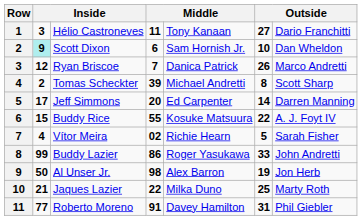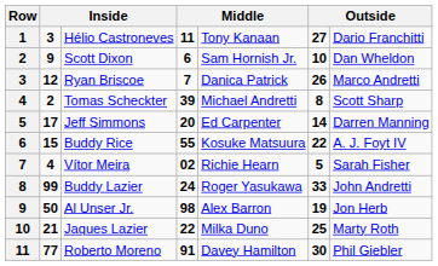 <table class="wikitable" style="font-size: 95%;">
 <tr>
 <th>Row</th>
 <th colspan=2>Inside</th>
 <th colspan=2>Middle</th>
 <th colspan=2>Outside</th>
 </tr>
 <tr>
 <th>1</th>
 <td style="text-align:center"><strong>3</strong></td>
 <td> <a href='#'>Hélio Castroneves</a> <strong></strong></td>
 <td style="text-align:center"><strong>11</strong></td>
 <td> <a href='#'>Tony Kanaan</a></td>
 <td style="text-align:center"><strong>27</strong></td>
 <td> <a href='#'>Dario Franchitti</a></td>
 </tr>
 <tr>
 <th>2</th>
-<td style="background: paleturquoise; text-align:center"><strong>9</strong></td>
+<td style="text-align:center"><strong>9</strong></td>
 <td> <a href='#'>Scott Dixon</a></td>
 <td style="text-align:center"><strong>6</strong></td>
 <td> <a href='#'>Sam Hornish Jr.</a> <strong></strong></td>
 <td style="text-align:center"><strong>10</strong></td>
 <td> <a href='#'>Dan Wheldon</a> <strong></strong></td>
 </tr>
 <tr>
 <th>3</th>
 <td style="text-align:center"><strong>12</strong></td>
 <td> <a href='#'>Ryan Briscoe</a></td>
 <td style="text-align:center"><strong>7</strong></td>
 <td> <a href='#'>Danica Patrick</a></td>
 <td style="text-align:center"><strong>26</strong></td>
 <td> <a href='#'>Marco Andretti</a></td>
 </tr>
 <tr>
 <th>4</th>
 <td style="text-align:center"><strong>2</strong></td>
 <td> <a href='#'>Tomas Scheckter</a></td>
 <td style="text-align:center"><strong>39</strong></td>
 <td> <a href='#'>Michael Andretti</a></td>
 <td style="text-align:center"><strong>8</strong></td>
 <td> <a href='#'>Scott Sharp</a></td>
 </tr>
 <tr>
 <th>5</th>
 <td style="text-align:center"><strong>17</strong></td>
 <td> <a href='#'>Jeff Simmons</a></td>
 <td style="text-align:center"><strong>20</strong></td>
 <td> <a href='#'>Ed Carpenter</a></td>
 <td style="text-align:center"><strong>14</strong></td>
 <td> <a href='#'>Darren Manning</a></td>
 </tr>
 <tr>
 <th>6</th>
 <td style="text-align:center"><strong>15</strong></td>
 <td> <a href='#'>Buddy Rice</a> <strong></strong></td>
 <td style="text-align:center"><strong>55</strong></td>
 <td> <a href='#'>Kosuke Matsuura</a></td>
 <td style="text-align:center"><strong>22</strong></td>
 <td> <a href='#'>A. J. Foyt IV</a></td>
 </tr>
 <tr>
 <th>7</th>
 <td style="text-align:center"><strong>4</strong></td>
 <td> <a href='#'>Vítor Meira</a></td>
 <td style="text-align:center"><strong>02</strong></td>
 <td> <a href='#'>Richie Hearn</a></td>
 <td style="text-align:center"><strong>5</strong></td>
 <td> <a href='#'>Sarah Fisher</a></td>
 </tr>
 <tr>
 <th>8</th>
 <td style="text-align:center"><strong>99</strong></td>
 <td> <a href='#'>Buddy Lazier</a> <strong></strong></td>
-<td style="text-align:center"><strong>86</strong></td>
+<td style="text-align:center"><strong>24</strong></td>
 <td> <a href='#'>Roger Yasukawa</a></td>
 <td style="text-align:center"><strong>33</strong></td>
 <td> <a href='#'>John Andretti</a></td>
 </tr>
 <tr>
 <th>9</th>
 <td style="text-align:center"><strong>50</strong></td>
 <td> <a href='#'>Al Unser Jr.</a> <strong></strong></td>
 <td style="text-align:center"><strong>98</strong></td>
 <td> <a href='#'>Alex Barron</a></td>
 <td style="text-align:center"><strong>19</strong></td>
 <td> <a href='#'>Jon Herb</a></td>
 </tr>
 <tr>
 <th>10</th>
 <td style="text-align:center"><strong>21</strong></td>
 <td> <a href='#'>Jaques Lazier</a></td>
 <td style="text-align:center"><strong>22</strong></td>
 <td> <a href='#'>Milka Duno</a> <strong></strong></td>
 <td style="text-align:center"><strong>25</strong></td>
 <td> <a href='#'>Marty Roth</a></td>
 </tr>
 <tr>
 <th>11</th>
 <td style="text-align:center"><strong>77</strong></td>
 <td> <a href='#'>Roberto Moreno</a></td>
 <td style="text-align:center"><strong>91</strong></td>
 <td> <a href='#'>Davey Hamilton</a></td>
-<td style="text-align:center"><strong>31</strong></td>
+<td style="text-align:center"><strong>30</strong></td>
 <td> <a href='#'>Phil Giebler</a> <strong></strong></td>
 </tr>
 </table>
